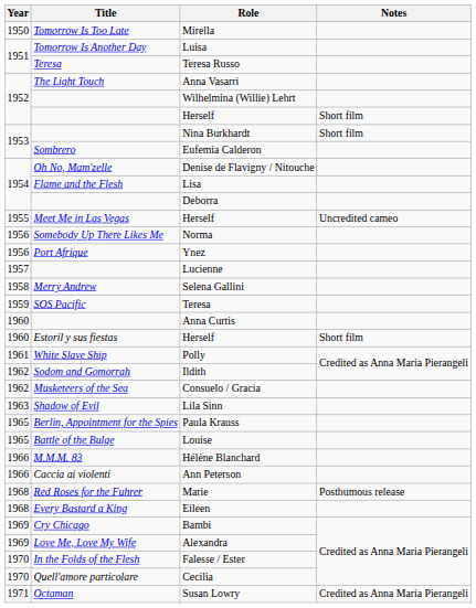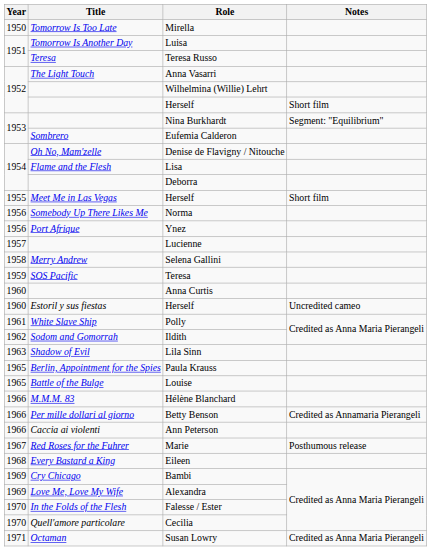 <table class="wikitable sortable">
 <tr>
 <th>Year</th>
 <th>Title</th>
 <th>Role</th>
 <th class="unsortable">Notes</th>
 </tr>
 <tr>
 <td>1950</td>
 <td><em><a href='#'>Tomorrow Is Too Late</a></em></td>
 <td>Mirella</td>
 <td></td>
 </tr>
 <tr>
 <td rowspan="2">1951</td>
 <td><em><a href='#'>Tomorrow Is Another Day</a></em></td>
 <td>Luisa</td>
 <td></td>
 </tr>
 <tr>
 <td><em><a href='#'>Teresa</a></em></td>
 <td>Teresa Russo</td>
 <td></td>
 </tr>
 <tr>
 <td rowspan="3">1952</td>
 <td><em><a href='#'>The Light Touch</a></em></td>
 <td>Anna Vasarri</td>
 <td></td>
 </tr>
 <tr>
 <td><em></em></td>
 <td>Wilhelmina (Willie) Lehrt</td>
 <td></td>
 </tr>
 <tr>
 <td><em></em></td>
 <td>Herself</td>
 <td>Short film</td>
 </tr>
 <tr>
 <td rowspan="2">1953</td>
 <td><em></em></td>
 <td>Nina Burkhardt</td>
-<td>Short film</td>
+<td>Segment: "Equilibrium"</td>
 </tr>
 <tr>
 <td><em><a href='#'>Sombrero</a></em></td>
 <td>Eufemia Calderon</td>
 <td></td>
 </tr>
 <tr>
 <td rowspan="3">1954</td>
 <td><em><a href='#'>Oh No, Mam'zelle</a></em></td>
 <td>Denise de Flavigny / Nitouche</td>
 <td></td>
 </tr>
 <tr>
 <td><em><a href='#'>Flame and the Flesh</a></em></td>
 <td>Lisa</td>
 <td></td>
 </tr>
 <tr>
 <td><em></em></td>
 <td>Deborra</td>
 <td></td>
 </tr>
 <tr>
 <td>1955</td>
 <td><em><a href='#'>Meet Me in Las Vegas</a></em></td>
 <td>Herself</td>
-<td>Uncredited cameo</td>
+<td>Short film</td>
 </tr>
 <tr>
 <td>1956</td>
 <td><em><a href='#'>Somebody Up There Likes Me</a></em></td>
 <td>Norma</td>
 <td></td>
 </tr>
 <tr>
 <td>1956</td>
 <td><em><a href='#'>Port Afrique</a></em></td>
 <td>Ynez</td>
 <td></td>
 </tr>
 <tr>
 <td>1957</td>
 <td><em></em></td>
 <td>Lucienne</td>
 <td></td>
 </tr>
 <tr>
 <td>1958</td>
 <td><em><a href='#'>Merry Andrew</a></em></td>
 <td>Selena Gallini</td>
 <td></td>
 </tr>
 <tr>
 <td>1959</td>
 <td><em><a href='#'>SOS Pacific</a></em></td>
 <td>Teresa</td>
 <td></td>
 </tr>
 <tr>
 <td>1960</td>
 <td><em></em></td>
 <td>Anna Curtis</td>
 <td></td>
 </tr>
 <tr>
 <td>1960</td>
 <td><em>Estoril y sus fiestas</em></td>
 <td>Herself</td>
-<td>Short film</td>
+<td>Uncredited cameo</td>
 </tr>
 <tr>
 <td>1961</td>
 <td><em><a href='#'>White Slave Ship</a></em></td>
 <td>Polly</td>
 <td rowspan="2">Credited as Anna Maria Pierangeli</td>
 </tr>
 <tr>
 <td>1962</td>
 <td><a href='#'><em>Sodom and Gomorrah</em></a></td>
 <td>Ildith</td>
-</tr>
-<tr>
-<td>1962</td>
-<td><em><a href='#'>Musketeers of the Sea</a></em></td>
-<td>Consuelo / Gracia</td>
-<td></td>
 </tr>
 <tr>
 <td>1963</td>
 <td><em><a href='#'>Shadow of Evil</a></em></td>
 <td>Lila Sinn</td>
 <td></td>
 </tr>
 <tr>
 <td>1965</td>
 <td><em><a href='#'>Berlin, Appointment for the Spies</a></em></td>
 <td>Paula Krauss</td>
 <td></td>
 </tr>
 <tr>
 <td>1965</td>
 <td><em><a href='#'>Battle of the Bulge</a></em></td>
 <td>Louise</td>
 <td></td>
 </tr>
 <tr>
 <td>1966</td>
 <td><em><a href='#'>M.M.M. 83</a></em></td>
 <td>Hélène Blanchard</td>
 <td></td>
 </tr>
 <tr>
 <td>1966</td>
+<td><em><a href='#'>Per mille dollari al giorno</a></em></td>
+<td>Betty Benson</td>
+<td>Credited as Annamaria Pierangeli</td>
+</tr>
+<tr>
+<td>1966</td>
 <td><em>Caccia ai violenti</em></td>
 <td>Ann Peterson</td>
 <td></td>
 </tr>
 <tr>
-<td>1968</td>
+<td>1967</td>
 <td><em><a href='#'>Red Roses for the Fuhrer</a></em></td>
 <td>Marie</td>
 <td>Posthumous release</td>
 </tr>
 <tr>
 <td>1968</td>
 <td><em><a href='#'>Every Bastard a King</a></em></td>
 <td>Eileen</td>
 <td></td>
 </tr>
 <tr>
 <td>1969</td>
 <td><em><a href='#'>Cry Chicago</a></em></td>
 <td>Bambi</td>
 <td rowspan="4">Credited as Anna Maria Pierangeli</td>
 </tr>
 <tr>
 <td>1969</td>
 <td><em><a href='#'>Love Me, Love My Wife</a></em></td>
 <td>Alexandra</td>
 </tr>
 <tr>
 <td>1970</td>
 <td><em><a href='#'>In the Folds of the Flesh</a></em></td>
 <td>Falesse / Ester</td>
 </tr>
 <tr>
 <td>1970</td>
 <td><em>Quell'amore particolare</em></td>
 <td>Cecilia</td>
 </tr>
 <tr>
 <td>1971</td>
 <td><em><a href='#'>Octaman</a></em></td>
 <td>Susan Lowry</td>
 <td>Credited as Anna Maria Pierangeli</td>
 </tr>
 </table>
